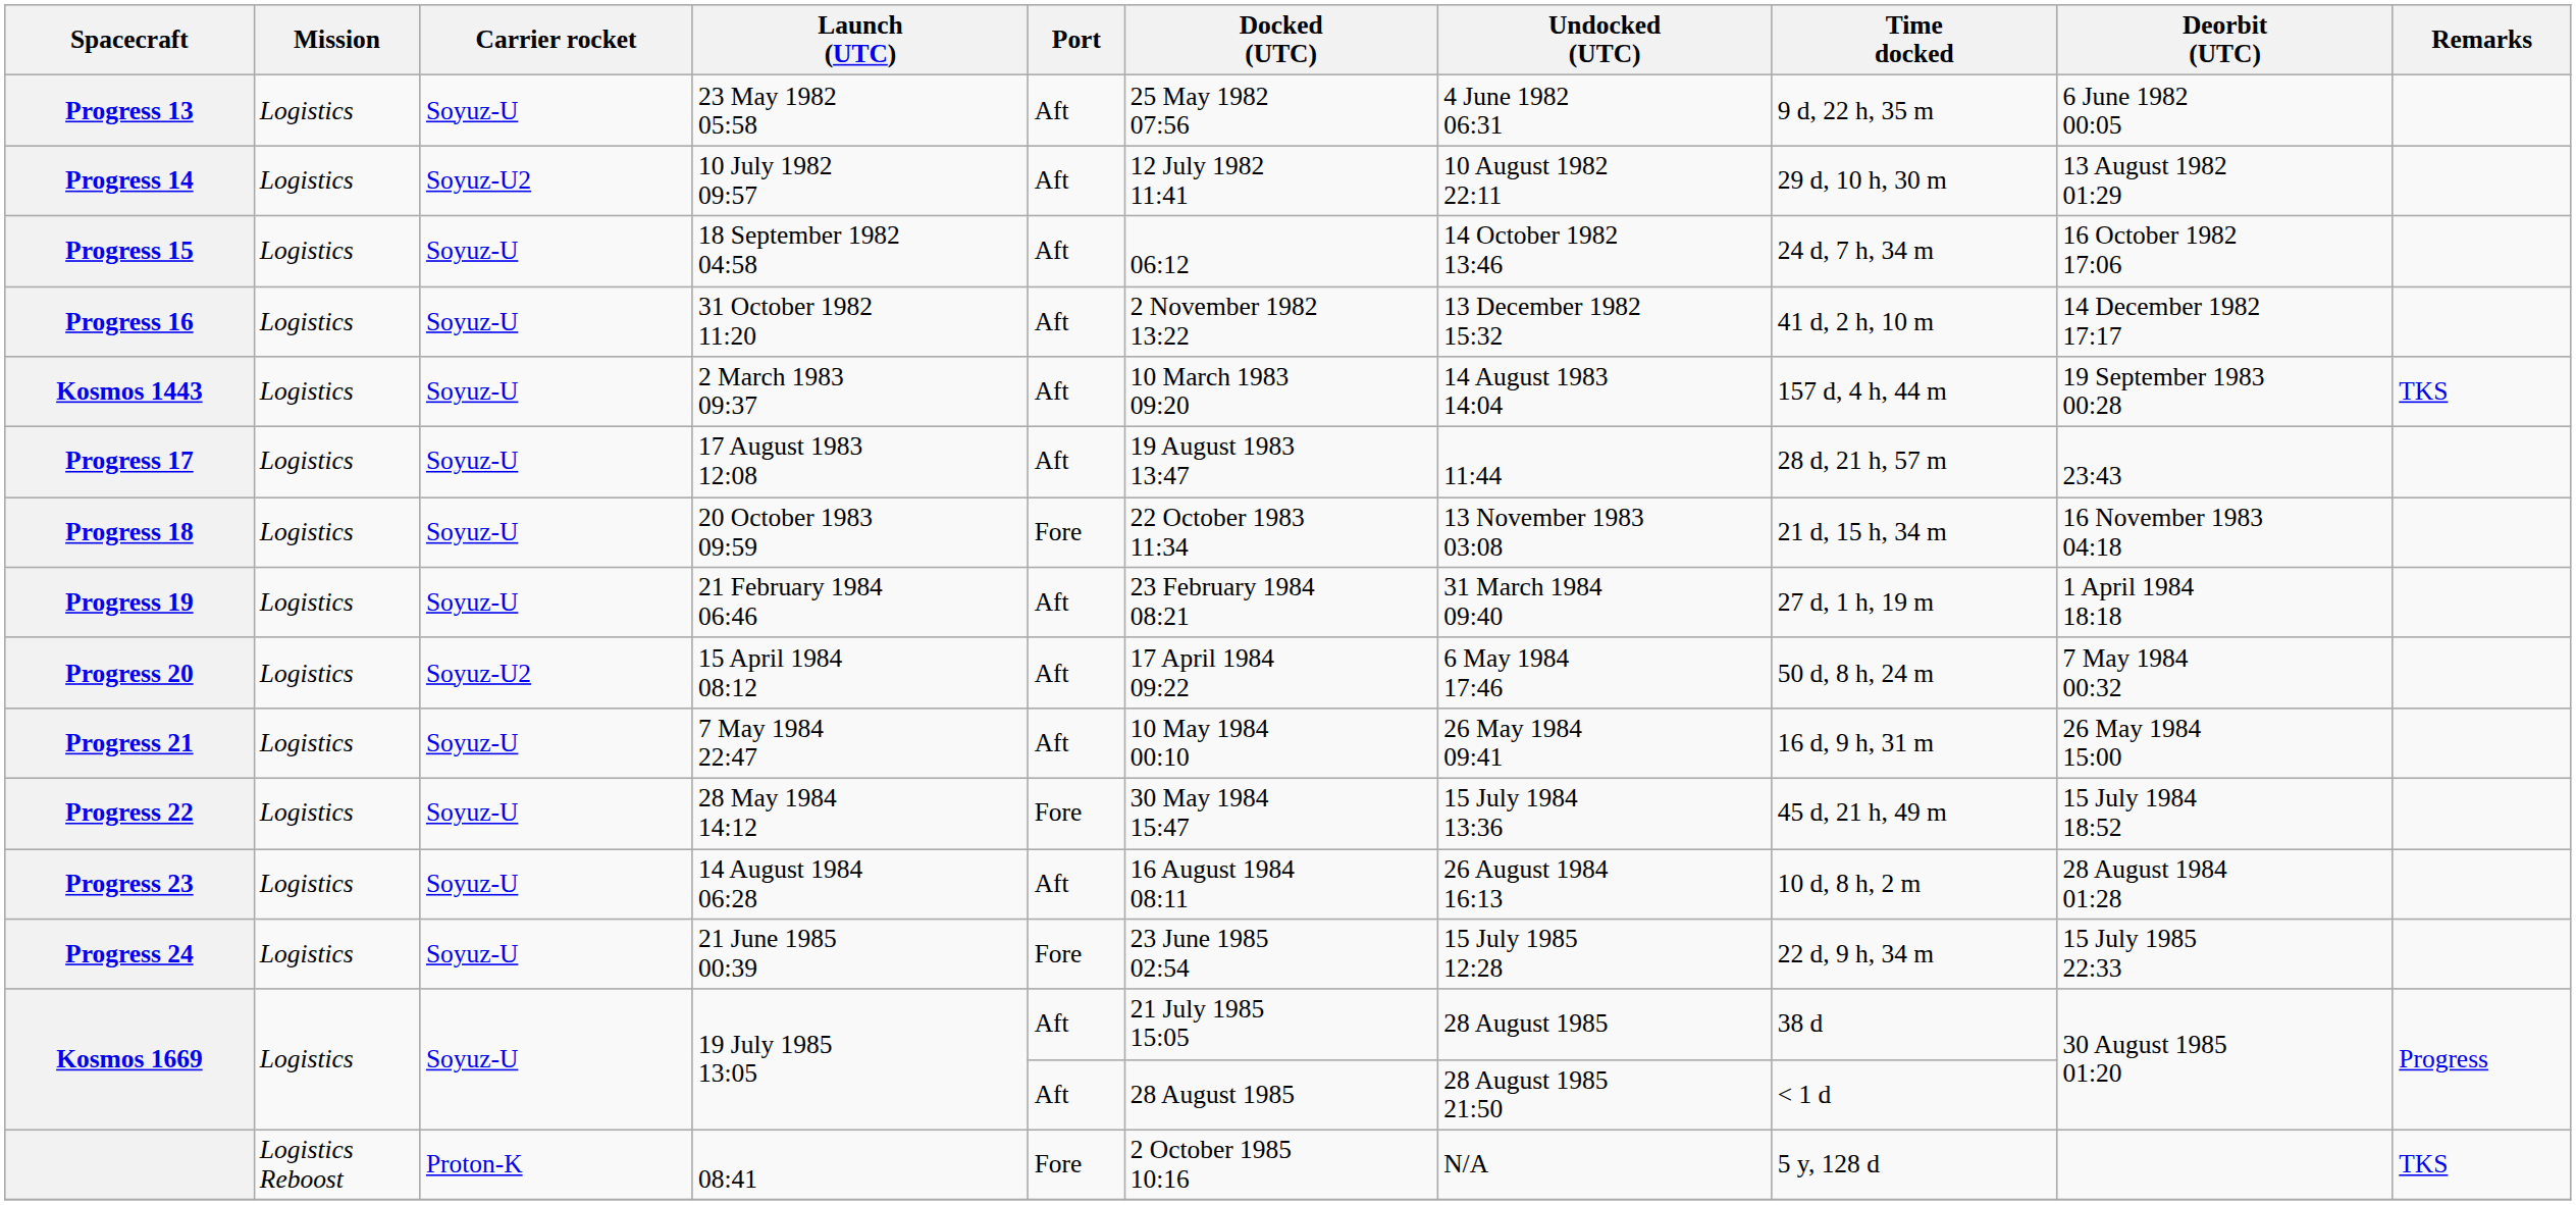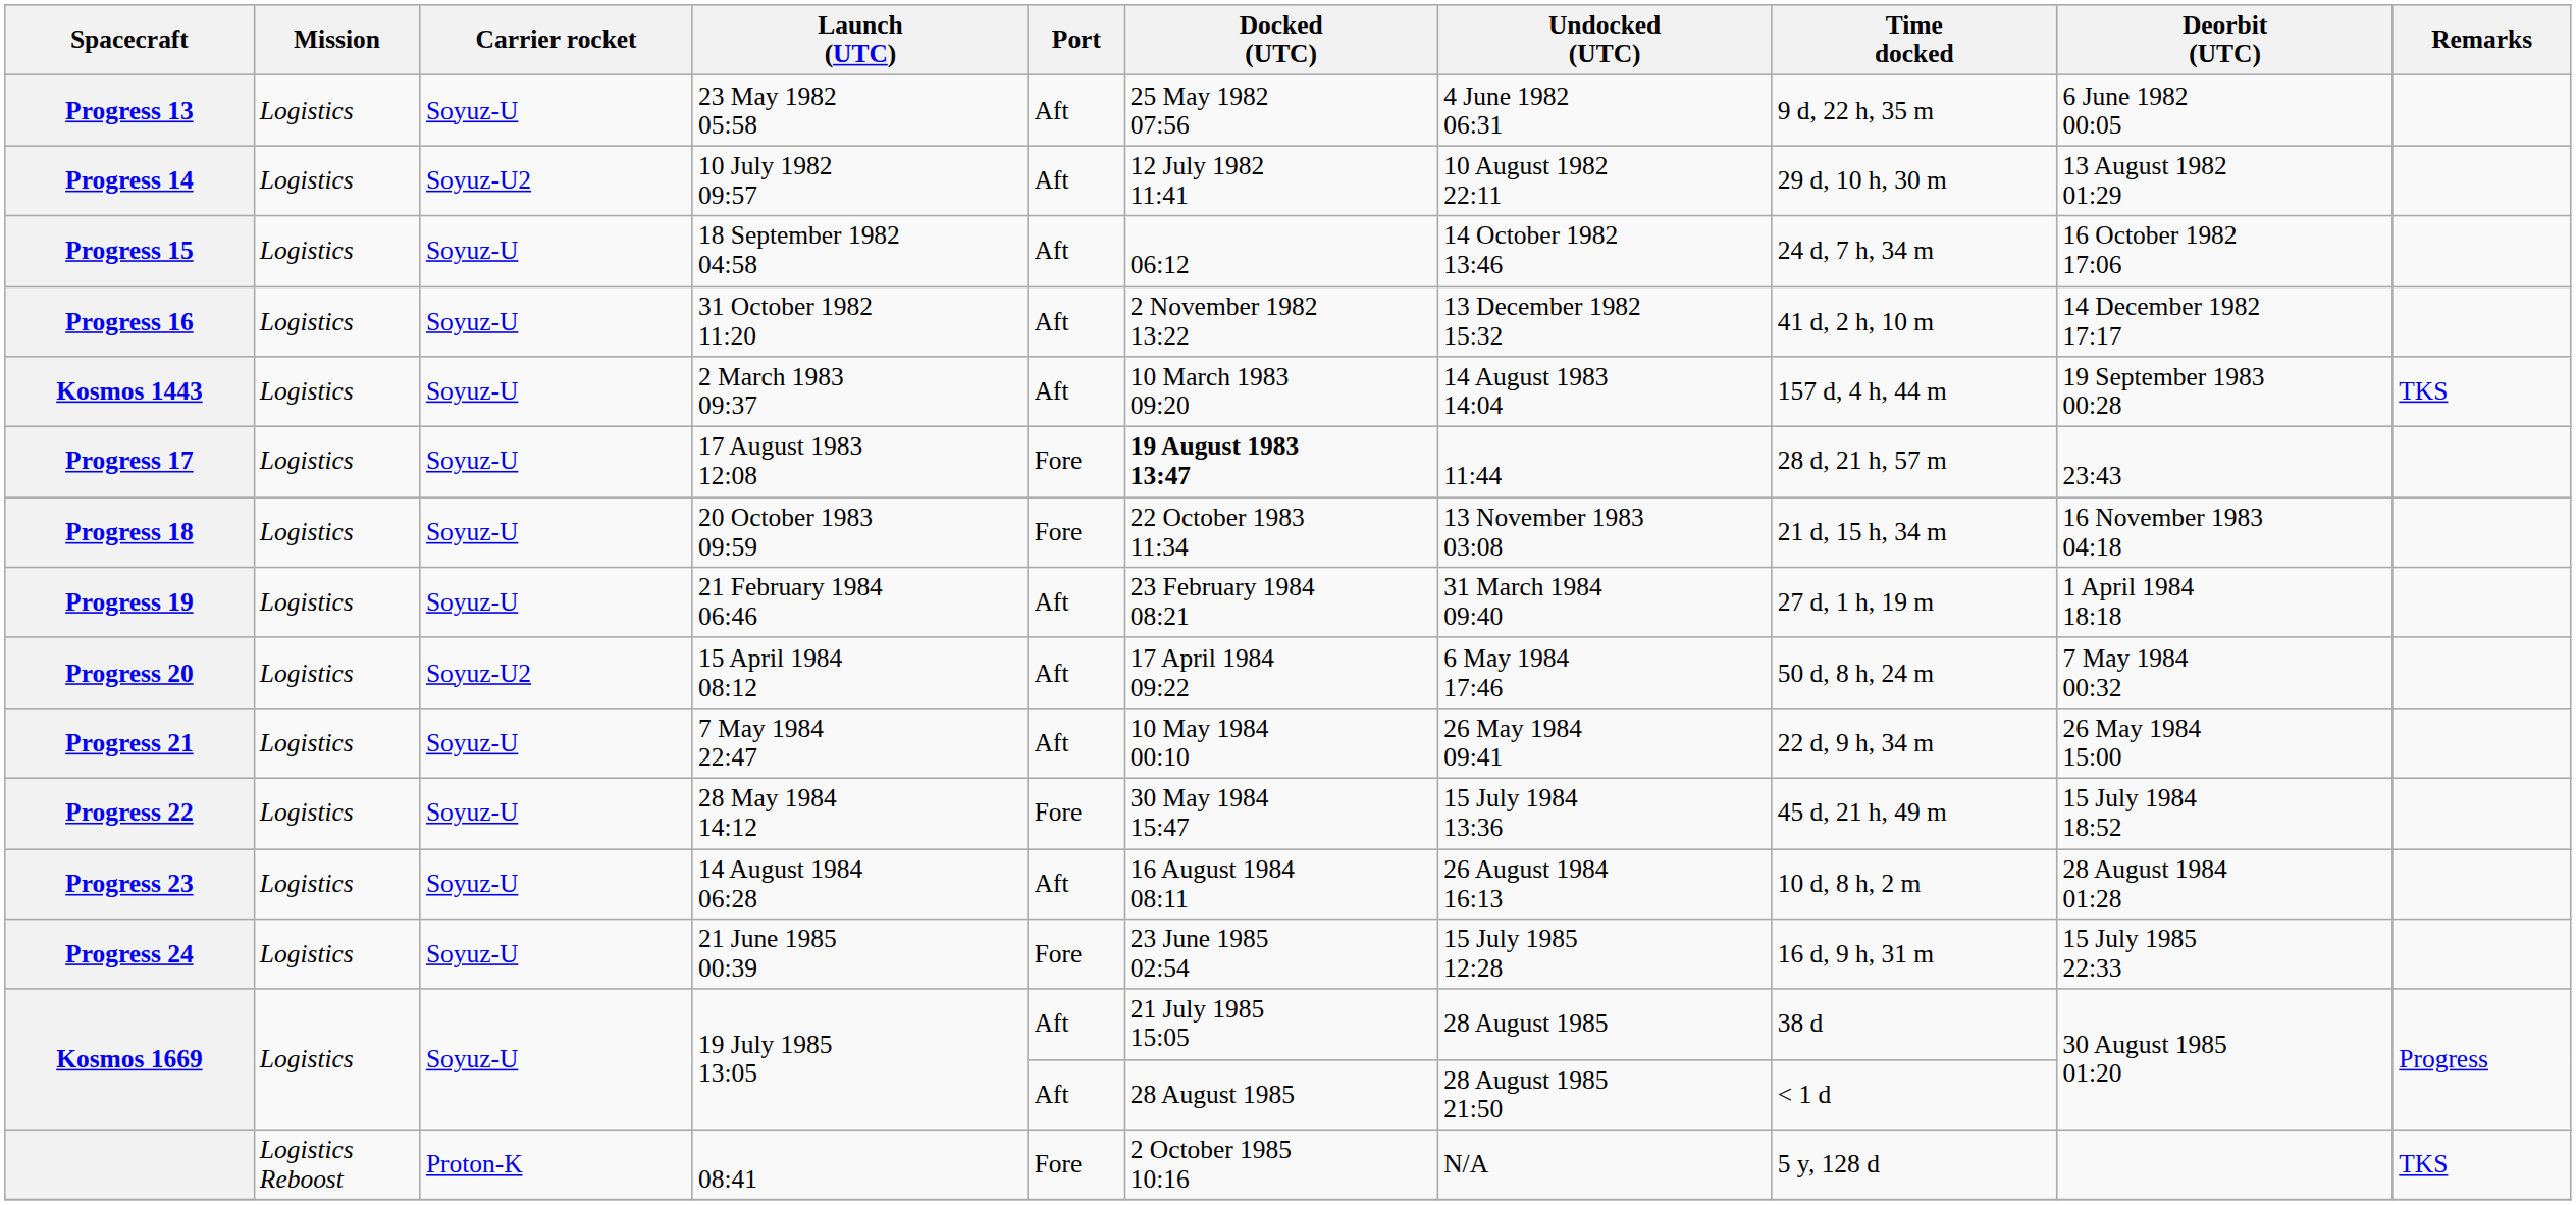 <table class="wikitable sticky-header" width="100%">
 <tr>
 <th scope="col">Spacecraft</th>
 <th scope="col">Mission</th>
 <th scope="col">Carrier rocket</th>
 <th scope="col">Launch<br>(<a href='#'>UTC</a>)</th>
 <th scope="col">Port</th>
 <th scope="col">Docked<br>(UTC)</th>
 <th scope="col">Undocked<br>(UTC)</th>
 <th scope="col">Time<br>docked</th>
 <th scope="col">Deorbit<br>(UTC)</th>
 <th scope="col">Remarks</th>
 </tr>
 <tr>
 <th scope="row"><a href='#'>Progress 13</a></th>
 <td><em>Logistics</em></td>
 <td><a href='#'>Soyuz-U</a></td>
 <td>23 May 1982<br>05:58</td>
 <td>Aft</td>
 <td>25 May 1982<br>07:56</td>
 <td>4 June 1982<br>06:31</td>
 <td>9 d, 22 h, 35 m</td>
 <td>6 June 1982<br>00:05</td>
 <td></td>
 </tr>
 <tr>
 <th scope="row"><a href='#'>Progress 14</a></th>
 <td><em>Logistics</em></td>
 <td><a href='#'>Soyuz-U2</a></td>
 <td>10 July 1982<br>09:57</td>
 <td>Aft</td>
 <td>12 July 1982<br>11:41</td>
 <td>10 August 1982<br>22:11</td>
 <td>29 d, 10 h, 30 m</td>
 <td>13 August 1982<br>01:29</td>
 <td></td>
 </tr>
 <tr>
 <th scope="row"><a href='#'>Progress 15</a></th>
 <td><em>Logistics</em></td>
 <td><a href='#'>Soyuz-U</a></td>
 <td>18 September 1982<br>04:58</td>
 <td>Aft</td>
 <td><br>06:12</td>
 <td>14 October 1982<br>13:46</td>
 <td>24 d, 7 h, 34 m</td>
 <td>16 October 1982<br>17:06</td>
 <td></td>
 </tr>
 <tr>
 <th scope="row"><a href='#'>Progress 16</a></th>
 <td><em>Logistics</em></td>
 <td><a href='#'>Soyuz-U</a></td>
 <td>31 October 1982<br>11:20</td>
 <td>Aft</td>
 <td>2 November 1982<br>13:22</td>
 <td>13 December 1982<br>15:32</td>
 <td>41 d, 2 h, 10 m</td>
 <td>14 December 1982<br>17:17</td>
 <td></td>
 </tr>
 <tr>
 <th scope="row"><a href='#'>Kosmos 1443</a></th>
 <td><em>Logistics</em></td>
 <td><a href='#'>Soyuz-U</a></td>
 <td>2 March 1983<br>09:37</td>
 <td>Aft</td>
 <td>10 March 1983<br>09:20</td>
 <td>14 August 1983<br>14:04</td>
 <td>157 d, 4 h, 44 m</td>
 <td>19 September 1983<br>00:28</td>
 <td><a href='#'>TKS</a></td>
 </tr>
 <tr>
 <th scope="row"><a href='#'>Progress 17</a></th>
 <td><em>Logistics</em></td>
 <td><a href='#'>Soyuz-U</a></td>
 <td>17 August 1983<br>12:08</td>
-<td>Aft</td>
-<td>19 August 1983<br>13:47</td>
+<td>Fore</td>
+<td><strong>19 August 1983<br>13:47</strong></td>
 <td><br>11:44</td>
 <td>28 d, 21 h, 57 m</td>
 <td><br>23:43</td>
 <td></td>
 </tr>
 <tr>
 <th scope="row"><a href='#'>Progress 18</a></th>
 <td><em>Logistics</em></td>
 <td><a href='#'>Soyuz-U</a></td>
 <td>20 October 1983<br>09:59</td>
 <td>Fore</td>
 <td>22 October 1983<br>11:34</td>
 <td>13 November 1983<br>03:08</td>
 <td>21 d, 15 h, 34 m</td>
 <td>16 November 1983<br>04:18</td>
 <td></td>
 </tr>
 <tr>
 <th scope="row"><a href='#'>Progress 19</a></th>
 <td><em>Logistics</em></td>
 <td><a href='#'>Soyuz-U</a></td>
 <td>21 February 1984<br>06:46</td>
 <td>Aft</td>
 <td>23 February 1984<br>08:21</td>
 <td>31 March 1984<br>09:40</td>
 <td>27 d, 1 h, 19 m</td>
 <td>1 April 1984<br>18:18</td>
 <td></td>
 </tr>
 <tr>
 <th scope="row"><a href='#'>Progress 20</a></th>
 <td><em>Logistics</em></td>
 <td><a href='#'>Soyuz-U2</a></td>
 <td>15 April 1984<br>08:12</td>
 <td>Aft</td>
 <td>17 April 1984<br>09:22</td>
 <td>6 May 1984<br>17:46</td>
 <td>50 d, 8 h, 24 m</td>
 <td>7 May 1984<br>00:32</td>
 <td></td>
 </tr>
 <tr>
 <th scope="row"><a href='#'>Progress 21</a></th>
 <td><em>Logistics</em></td>
 <td><a href='#'>Soyuz-U</a></td>
 <td>7 May 1984<br>22:47</td>
 <td>Aft</td>
 <td>10 May 1984<br>00:10</td>
 <td>26 May 1984<br>09:41</td>
-<td>16 d, 9 h, 31 m</td>
+<td>22 d, 9 h, 34 m</td>
 <td>26 May 1984<br>15:00</td>
 <td></td>
 </tr>
 <tr>
 <th scope="row"><a href='#'>Progress 22</a></th>
 <td><em>Logistics</em></td>
 <td><a href='#'>Soyuz-U</a></td>
 <td>28 May 1984<br>14:12</td>
 <td>Fore</td>
 <td>30 May 1984<br>15:47</td>
 <td>15 July 1984<br>13:36</td>
 <td>45 d, 21 h, 49 m</td>
 <td>15 July 1984<br>18:52</td>
 <td></td>
 </tr>
 <tr>
 <th scope="row"><a href='#'>Progress 23</a></th>
 <td><em>Logistics</em></td>
 <td><a href='#'>Soyuz-U</a></td>
 <td>14 August 1984<br>06:28</td>
 <td>Aft</td>
 <td>16 August 1984<br>08:11</td>
 <td>26 August 1984<br>16:13</td>
 <td>10 d, 8 h, 2 m</td>
 <td>28 August 1984<br>01:28</td>
 <td></td>
 </tr>
 <tr>
 <th scope="row"><a href='#'>Progress 24</a></th>
 <td><em>Logistics</em></td>
 <td><a href='#'>Soyuz-U</a></td>
 <td>21 June 1985<br>00:39</td>
 <td>Fore</td>
 <td>23 June 1985<br>02:54</td>
 <td>15 July 1985<br>12:28</td>
-<td>22 d, 9 h, 34 m</td>
+<td>16 d, 9 h, 31 m</td>
 <td>15 July 1985<br>22:33</td>
 <td></td>
 </tr>
 <tr>
 <th scope="row" rowspan=2><a href='#'>Kosmos 1669</a></th>
 <td rowspan=2><em>Logistics</em></td>
 <td rowspan=2><a href='#'>Soyuz-U</a></td>
 <td rowspan=2>19 July 1985<br>13:05</td>
 <td>Aft</td>
 <td>21 July 1985<br>15:05</td>
 <td>28 August 1985</td>
 <td>38 d</td>
 <td rowspan=2>30 August 1985<br>01:20</td>
 <td rowspan=2><a href='#'>Progress</a></td>
 </tr>
 <tr>
 <td>Aft</td>
 <td>28 August 1985</td>
 <td>28 August 1985<br>21:50</td>
 <td>< 1 d</td>
 </tr>
 <tr>
 <th scope="row"></th>
 <td><em>Logistics<br>Reboost</em></td>
 <td><a href='#'>Proton-K</a></td>
 <td><br>08:41</td>
 <td>Fore</td>
 <td>2 October 1985<br>10:16</td>
 <td>N/A</td>
 <td>5 y, 128 d</td>
 <td></td>
 <td><a href='#'>TKS</a></td>
 </tr>
 <tr>
 </tr>
 </table>
